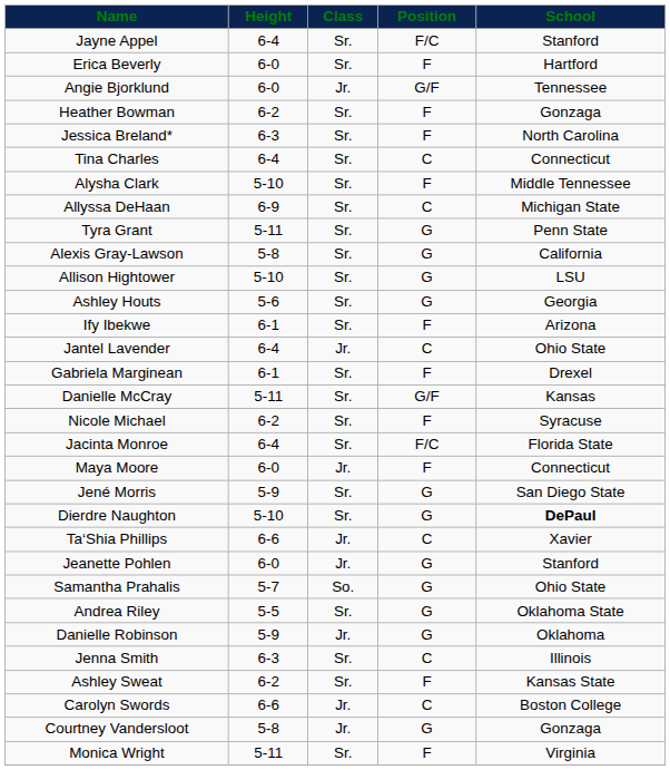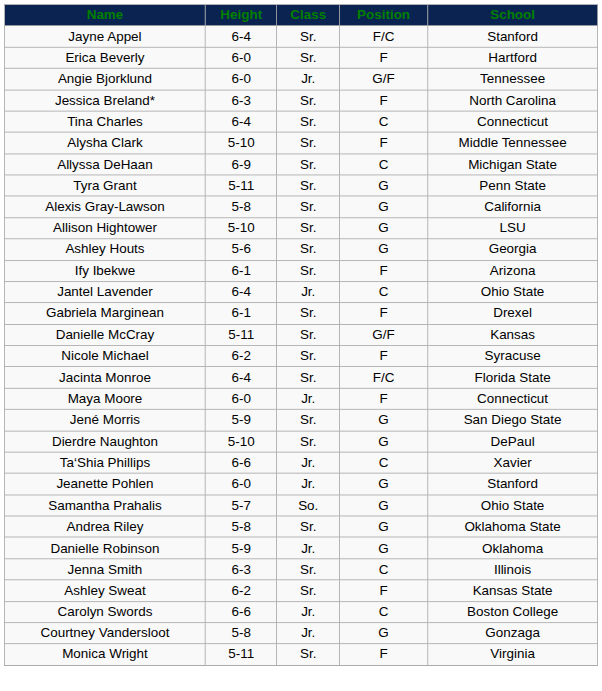 <table class="wikitable" width="80%">
 <tr align="center"  style="background:#0a2351;color:green;">
 <td><strong>Name</strong></td>
 <td><strong>Height</strong></td>
 <td><strong>Class</strong></td>
 <td><strong>Position</strong></td>
 <td><strong>School</strong></td>
 </tr>
 <tr align="center" bgcolor="">
 <td>Jayne Appel</td>
 <td>6-4</td>
 <td>Sr.</td>
 <td>F/C</td>
 <td>Stanford</td>
 </tr>
 <tr align="center" bgcolor="">
 <td>Erica Beverly</td>
 <td>6-0</td>
 <td>Sr.</td>
 <td>F</td>
 <td>Hartford</td>
 </tr>
 <tr align="center" bgcolor="">
 <td>Angie Bjorklund</td>
 <td>6-0</td>
 <td>Jr.</td>
 <td>G/F</td>
 <td>Tennessee</td>
-</tr>
-<tr align="center" bgcolor="">
-<td>Heather Bowman</td>
-<td>6-2</td>
-<td>Sr.</td>
-<td>F</td>
-<td>Gonzaga</td>
 </tr>
 <tr align="center" bgcolor="">
 <td>Jessica Breland*</td>
 <td>6-3</td>
 <td>Sr.</td>
 <td>F</td>
 <td>North Carolina</td>
 </tr>
 <tr align="center" bgcolor="">
 <td>Tina Charles</td>
 <td>6-4</td>
 <td>Sr.</td>
 <td>C</td>
 <td>Connecticut</td>
 </tr>
 <tr align="center" bgcolor="">
 <td>Alysha Clark</td>
 <td>5-10</td>
 <td>Sr.</td>
 <td>F</td>
 <td>Middle Tennessee</td>
 </tr>
 <tr align="center" bgcolor="">
 <td>Allyssa DeHaan</td>
 <td>6-9</td>
 <td>Sr.</td>
 <td>C</td>
 <td>Michigan State</td>
 </tr>
 <tr align="center" bgcolor="">
 <td>Tyra Grant</td>
 <td>5-11</td>
 <td>Sr.</td>
 <td>G</td>
 <td>Penn State</td>
 </tr>
 <tr align="center" bgcolor="">
 <td>Alexis Gray-Lawson</td>
 <td>5-8</td>
 <td>Sr.</td>
 <td>G</td>
 <td>California</td>
 </tr>
 <tr align="center" bgcolor="">
 <td>Allison Hightower</td>
 <td>5-10</td>
 <td>Sr.</td>
 <td>G</td>
 <td>LSU</td>
 </tr>
 <tr align="center" bgcolor="">
 <td>Ashley Houts</td>
 <td>5-6</td>
 <td>Sr.</td>
 <td>G</td>
 <td>Georgia</td>
 </tr>
 <tr align="center" bgcolor="">
 <td>Ify Ibekwe</td>
 <td>6-1</td>
 <td>Sr.</td>
 <td>F</td>
 <td>Arizona</td>
 </tr>
 <tr align="center" bgcolor="">
 <td>Jantel Lavender</td>
 <td>6-4</td>
 <td>Jr.</td>
 <td>C</td>
 <td>Ohio State</td>
 </tr>
 <tr align="center" bgcolor="">
 <td>Gabriela Marginean</td>
 <td>6-1</td>
 <td>Sr.</td>
 <td>F</td>
 <td>Drexel</td>
 </tr>
 <tr align="center" bgcolor="">
 <td>Danielle McCray</td>
 <td>5-11</td>
 <td>Sr.</td>
 <td>G/F</td>
 <td>Kansas</td>
 </tr>
 <tr align="center" bgcolor="">
 <td>Nicole Michael</td>
 <td>6-2</td>
 <td>Sr.</td>
 <td>F</td>
 <td>Syracuse</td>
 </tr>
 <tr align="center" bgcolor="">
 <td>Jacinta Monroe</td>
 <td>6-4</td>
 <td>Sr.</td>
 <td>F/C</td>
 <td>Florida State</td>
 </tr>
 <tr align="center" bgcolor="">
 <td>Maya Moore</td>
 <td>6-0</td>
 <td>Jr.</td>
 <td>F</td>
 <td>Connecticut</td>
 </tr>
 <tr align="center" bgcolor="">
 <td>Jené Morris</td>
 <td>5-9</td>
 <td>Sr.</td>
 <td>G</td>
 <td>San Diego State</td>
 </tr>
 <tr align="center" bgcolor="">
 <td>Dierdre Naughton</td>
 <td>5-10</td>
 <td>Sr.</td>
 <td>G</td>
-<td><strong>DePaul</strong></td>
+<td>DePaul</td>
 </tr>
 <tr align="center" bgcolor="">
 <td>Ta‘Shia Phillips</td>
 <td>6-6</td>
 <td>Jr.</td>
 <td>C</td>
 <td>Xavier</td>
 </tr>
 <tr align="center" bgcolor="">
 <td>Jeanette Pohlen</td>
 <td>6-0</td>
 <td>Jr.</td>
 <td>G</td>
 <td>Stanford</td>
 </tr>
 <tr align="center" bgcolor="">
 <td>Samantha Prahalis</td>
 <td>5-7</td>
 <td>So.</td>
 <td>G</td>
 <td>Ohio State</td>
 </tr>
 <tr align="center" bgcolor="">
 <td>Andrea Riley</td>
-<td>5-5</td>
+<td>5-8</td>
 <td>Sr.</td>
 <td>G</td>
 <td>Oklahoma State</td>
 </tr>
 <tr align="center" bgcolor="">
 <td>Danielle Robinson</td>
 <td>5-9</td>
 <td>Jr.</td>
 <td>G</td>
 <td>Oklahoma</td>
 </tr>
 <tr align="center" bgcolor="">
 <td>Jenna Smith</td>
 <td>6-3</td>
 <td>Sr.</td>
 <td>C</td>
 <td>Illinois</td>
 </tr>
 <tr align="center" bgcolor="">
 <td>Ashley Sweat</td>
 <td>6-2</td>
 <td>Sr.</td>
 <td>F</td>
 <td>Kansas State</td>
 </tr>
 <tr align="center" bgcolor="">
 <td>Carolyn Swords</td>
 <td>6-6</td>
 <td>Jr.</td>
 <td>C</td>
 <td>Boston College</td>
 </tr>
 <tr align="center" bgcolor="">
 <td>Courtney Vandersloot</td>
 <td>5-8</td>
 <td>Jr.</td>
 <td>G</td>
 <td>Gonzaga</td>
 </tr>
 <tr align="center" bgcolor="">
 <td>Monica Wright</td>
 <td>5-11</td>
 <td>Sr.</td>
 <td>F</td>
 <td>Virginia</td>
 </tr>
 <tr align="center" bgcolor="">
 </tr>
 </table>
